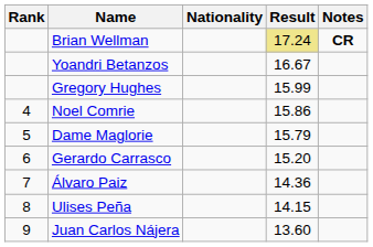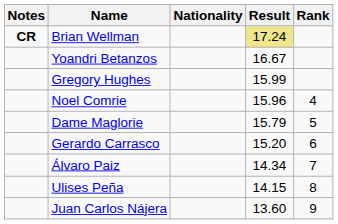 <table class="wikitable sortable" style="text-align:center;font-size:95%">
 <tr>
-<th>Rank</th>
+<th>Notes</th>
 <th>Name</th>
 <th>Nationality</th>
 <th>Result</th>
-<th>Notes</th>
+<th>Rank</th>
 </tr>
 <tr>
-<td></td>
+<td><strong>CR</strong></td>
 <td align=left><a href='#'>Brian Wellman</a></td>
 <td align=left></td>
 <td style="background: khaki;">17.24</td>
-<td><strong>CR</strong></td>
+<td></td>
 </tr>
 <tr>
 <td></td>
 <td align=left><a href='#'>Yoandri Betanzos</a></td>
 <td align=left></td>
 <td>16.67</td>
 <td></td>
 </tr>
 <tr>
 <td></td>
 <td align=left><a href='#'>Gregory Hughes</a></td>
 <td align=left></td>
 <td>15.99</td>
 <td></td>
 </tr>
 <tr>
-<td>4</td>
+<td></td>
 <td align=left><a href='#'>Noel Comrie</a></td>
 <td align=left></td>
-<td>15.86</td>
-<td></td>
+<td>15.96</td>
+<td>4</td>
 </tr>
 <tr>
-<td>5</td>
+<td></td>
 <td align=left><a href='#'>Dame Maglorie</a></td>
 <td align=left></td>
 <td>15.79</td>
-<td></td>
+<td>5</td>
 </tr>
 <tr>
-<td>6</td>
+<td></td>
 <td align=left><a href='#'>Gerardo Carrasco</a></td>
 <td align=left></td>
 <td>15.20</td>
-<td></td>
+<td>6</td>
 </tr>
 <tr>
-<td>7</td>
+<td></td>
 <td align=left><a href='#'>Álvaro Paiz</a></td>
 <td align=left></td>
-<td>14.36</td>
-<td></td>
+<td>14.34</td>
+<td>7</td>
 </tr>
 <tr>
-<td>8</td>
+<td></td>
 <td align=left><a href='#'>Ulises Peña</a></td>
 <td align=left></td>
 <td>14.15</td>
-<td></td>
+<td>8</td>
 </tr>
 <tr>
-<td>9</td>
+<td></td>
 <td align=left><a href='#'>Juan Carlos Nájera</a></td>
 <td align=left></td>
 <td>13.60</td>
-<td></td>
+<td>9</td>
 </tr>
 </table>
